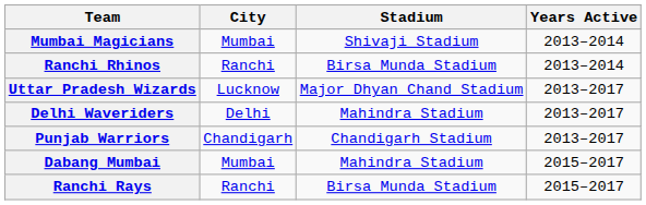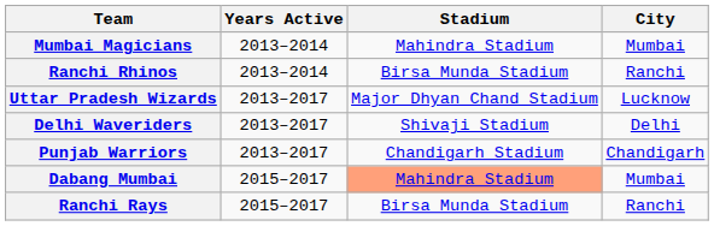 <table class="wikitable" style="text-align:center;">
 <tr>
 <th>Team</th>
+<th>Years Active</th>
+<th>Stadium</th>
 <th>City</th>
-<th>Stadium</th>
-<th>Years Active</th>
 </tr>
 <tr>
 <th><a href='#'>Mumbai Magicians</a></th>
+<td>2013–2014</td>
+<td><a href='#'>Mahindra Stadium</a></td>
 <td><a href='#'>Mumbai</a></td>
-<td><a href='#'>Shivaji Stadium</a></td>
-<td>2013–2014</td>
 </tr>
 <tr>
 <th><a href='#'>Ranchi Rhinos</a></th>
+<td>2013–2014</td>
+<td><a href='#'>Birsa Munda Stadium</a></td>
 <td><a href='#'>Ranchi</a></td>
-<td><a href='#'>Birsa Munda Stadium</a></td>
-<td>2013–2014</td>
 </tr>
 <tr>
 <th><a href='#'>Uttar Pradesh Wizards</a></th>
+<td>2013–2017</td>
+<td><a href='#'>Major Dhyan Chand Stadium</a></td>
 <td><a href='#'>Lucknow</a></td>
-<td><a href='#'>Major Dhyan Chand Stadium</a></td>
-<td>2013–2017</td>
 </tr>
 <tr>
 <th><a href='#'>Delhi Waveriders</a></th>
+<td>2013–2017</td>
+<td><a href='#'>Shivaji Stadium</a></td>
 <td><a href='#'>Delhi</a></td>
-<td><a href='#'>Mahindra Stadium</a></td>
-<td>2013–2017</td>
 </tr>
 <tr>
 <th><a href='#'>Punjab Warriors</a></th>
+<td>2013–2017</td>
+<td><a href='#'>Chandigarh Stadium</a></td>
 <td><a href='#'>Chandigarh</a></td>
-<td><a href='#'>Chandigarh Stadium</a></td>
-<td>2013–2017</td>
 </tr>
 <tr>
 <th><a href='#'>Dabang Mumbai</a></th>
+<td>2015–2017</td>
+<td style="background: lightsalmon;"><a href='#'>Mahindra Stadium</a></td>
 <td><a href='#'>Mumbai</a></td>
-<td><a href='#'>Mahindra Stadium</a></td>
-<td>2015–2017</td>
 </tr>
 <tr>
 <th><a href='#'>Ranchi Rays</a></th>
+<td>2015–2017</td>
+<td><a href='#'>Birsa Munda Stadium</a></td>
 <td><a href='#'>Ranchi</a></td>
-<td><a href='#'>Birsa Munda Stadium</a></td>
-<td>2015–2017</td>
 </tr>
 </table>
